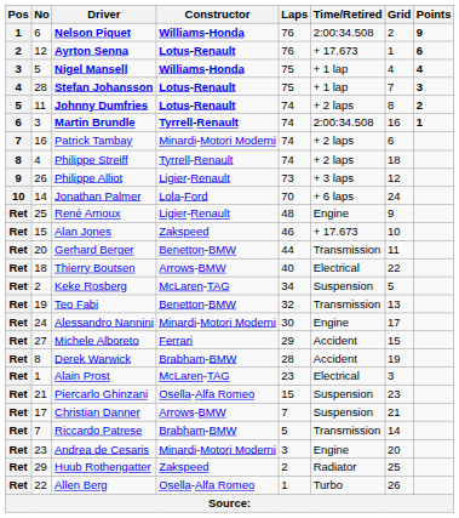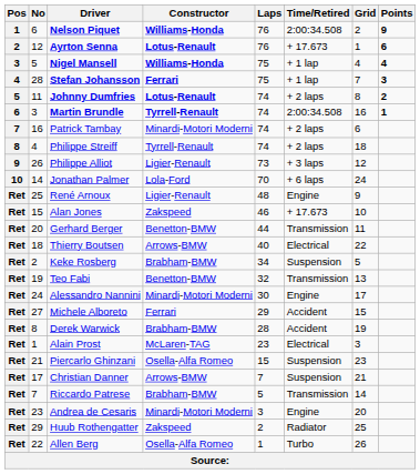 <table class="wikitable" style="font-size: 95%;">
 <tr>
 <th>Pos</th>
 <th>No</th>
 <th>Driver</th>
 <th>Constructor</th>
 <th>Laps</th>
 <th>Time/Retired</th>
 <th>Grid</th>
 <th>Points</th>
 </tr>
 <tr>
 <th>1</th>
 <td>6</td>
 <td> <strong><a href='#'>Nelson Piquet</a></strong></td>
 <td><strong><a href='#'>Williams</a>-<a href='#'>Honda</a></strong></td>
 <td>76</td>
 <td>2:00:34.508</td>
 <td>2</td>
 <td><strong>9</strong></td>
 </tr>
 <tr>
 <th>2</th>
 <td>12</td>
 <td> <strong><a href='#'>Ayrton Senna</a></strong></td>
 <td><strong><a href='#'>Lotus</a>-<a href='#'>Renault</a></strong></td>
 <td>76</td>
 <td>+ 17.673</td>
 <td>1</td>
 <td><strong>6</strong></td>
 </tr>
 <tr>
 <th>3</th>
 <td>5</td>
 <td> <strong><a href='#'>Nigel Mansell</a></strong></td>
 <td><strong><a href='#'>Williams</a>-<a href='#'>Honda</a></strong></td>
 <td>75</td>
 <td>+ 1 lap</td>
 <td>4</td>
 <td><strong>4</strong></td>
 </tr>
 <tr>
 <th>4</th>
 <td>28</td>
 <td> <strong><a href='#'>Stefan Johansson</a></strong></td>
-<td><strong><a href='#'>Lotus</a>-<a href='#'>Renault</a></strong></td>
+<td><strong><a href='#'>Ferrari</a></strong></td>
 <td>75</td>
 <td>+ 1 lap</td>
 <td>7</td>
 <td><strong>3</strong></td>
 </tr>
 <tr>
 <th>5</th>
 <td>11</td>
 <td> <strong><a href='#'>Johnny Dumfries</a></strong></td>
 <td><strong><a href='#'>Lotus</a>-<a href='#'>Renault</a></strong></td>
 <td>74</td>
 <td>+ 2 laps</td>
 <td>8</td>
 <td><strong>2</strong></td>
 </tr>
 <tr>
 <th>6</th>
 <td>3</td>
 <td> <strong><a href='#'>Martin Brundle</a></strong></td>
 <td><strong><a href='#'>Tyrrell</a>-<a href='#'>Renault</a></strong></td>
 <td>74</td>
 <td>2:00:34.508</td>
 <td>16</td>
 <td><strong>1</strong></td>
 </tr>
 <tr>
 <th>7</th>
 <td>16</td>
 <td> <a href='#'>Patrick Tambay</a></td>
 <td><a href='#'>Minardi</a>-<a href='#'>Motori Moderni</a></td>
 <td>74</td>
 <td>+ 2 laps</td>
 <td>6</td>
 <td> </td>
 </tr>
 <tr>
 <th>8</th>
 <td>4</td>
 <td> <a href='#'>Philippe Streiff</a></td>
 <td><a href='#'>Tyrrell</a>-<a href='#'>Renault</a></td>
 <td>74</td>
 <td>+ 2 laps</td>
 <td>18</td>
 <td> </td>
 </tr>
 <tr>
 <th>9</th>
 <td>26</td>
 <td> <a href='#'>Philippe Alliot</a></td>
 <td><a href='#'>Ligier</a>-<a href='#'>Renault</a></td>
 <td>73</td>
 <td>+ 3 laps</td>
 <td>12</td>
 <td> </td>
 </tr>
 <tr>
 <th>10</th>
 <td>14</td>
 <td> <a href='#'>Jonathan Palmer</a></td>
 <td><a href='#'>Lola</a>-<a href='#'>Ford</a></td>
 <td>70</td>
 <td>+ 6 laps</td>
 <td>24</td>
 <td> </td>
 </tr>
 <tr>
 <th>Ret</th>
 <td>25</td>
 <td> <a href='#'>René Arnoux</a></td>
 <td><a href='#'>Ligier</a>-<a href='#'>Renault</a></td>
 <td>48</td>
 <td>Engine</td>
 <td>9</td>
 <td> </td>
 </tr>
 <tr>
 <th>Ret</th>
 <td>15</td>
 <td> <a href='#'>Alan Jones</a></td>
 <td><a href='#'>Zakspeed</a></td>
 <td>46</td>
 <td>+ 17.673</td>
 <td>10</td>
 <td> </td>
 </tr>
 <tr>
 <th>Ret</th>
 <td>20</td>
 <td> <a href='#'>Gerhard Berger</a></td>
 <td><a href='#'>Benetton</a>-<a href='#'>BMW</a></td>
 <td>44</td>
 <td>Transmission</td>
 <td>11</td>
 <td> </td>
 </tr>
 <tr>
 <th>Ret</th>
 <td>18</td>
 <td> <a href='#'>Thierry Boutsen</a></td>
 <td><a href='#'>Arrows</a>-<a href='#'>BMW</a></td>
 <td>40</td>
 <td>Electrical</td>
 <td>22</td>
 <td> </td>
 </tr>
 <tr>
 <th>Ret</th>
 <td>2</td>
 <td> <a href='#'>Keke Rosberg</a></td>
-<td><a href='#'>McLaren</a>-<a href='#'>TAG</a></td>
+<td><a href='#'>Brabham</a>-<a href='#'>BMW</a></td>
 <td>34</td>
 <td>Suspension</td>
 <td>5</td>
 <td> </td>
 </tr>
 <tr>
 <th>Ret</th>
 <td>19</td>
 <td> <a href='#'>Teo Fabi</a></td>
 <td><a href='#'>Benetton</a>-<a href='#'>BMW</a></td>
 <td>32</td>
 <td>Transmission</td>
 <td>13</td>
 <td> </td>
 </tr>
 <tr>
 <th>Ret</th>
 <td>24</td>
 <td> <a href='#'>Alessandro Nannini</a></td>
 <td><a href='#'>Minardi</a>-<a href='#'>Motori Moderni</a></td>
 <td>30</td>
 <td>Engine</td>
 <td>17</td>
 <td> </td>
 </tr>
 <tr>
 <th>Ret</th>
 <td>27</td>
 <td> <a href='#'>Michele Alboreto</a></td>
 <td><a href='#'>Ferrari</a></td>
 <td>29</td>
 <td>Accident</td>
 <td>15</td>
 <td> </td>
 </tr>
 <tr>
 <th>Ret</th>
 <td>8</td>
 <td> <a href='#'>Derek Warwick</a></td>
 <td><a href='#'>Brabham</a>-<a href='#'>BMW</a></td>
 <td>28</td>
 <td>Accident</td>
 <td>19</td>
 <td> </td>
 </tr>
 <tr>
 <th>Ret</th>
 <td>1</td>
 <td> <a href='#'>Alain Prost</a></td>
 <td><a href='#'>McLaren</a>-<a href='#'>TAG</a></td>
 <td>23</td>
 <td>Electrical</td>
 <td>3</td>
 <td> </td>
 </tr>
 <tr>
 <th>Ret</th>
 <td>21</td>
 <td> <a href='#'>Piercarlo Ghinzani</a></td>
 <td><a href='#'>Osella</a>-<a href='#'>Alfa Romeo</a></td>
 <td>15</td>
 <td>Suspension</td>
 <td>23</td>
 <td> </td>
 </tr>
 <tr>
 <th>Ret</th>
 <td>17</td>
 <td> <a href='#'>Christian Danner</a></td>
 <td><a href='#'>Arrows</a>-<a href='#'>BMW</a></td>
 <td>7</td>
 <td>Suspension</td>
 <td>21</td>
 <td> </td>
 </tr>
 <tr>
 <th>Ret</th>
 <td>7</td>
 <td> <a href='#'>Riccardo Patrese</a></td>
 <td><a href='#'>Brabham</a>-<a href='#'>BMW</a></td>
 <td>5</td>
 <td>Transmission</td>
 <td>14</td>
 <td> </td>
 </tr>
 <tr>
 <th>Ret</th>
 <td>23</td>
 <td> <a href='#'>Andrea de Cesaris</a></td>
 <td><a href='#'>Minardi</a>-<a href='#'>Motori Moderni</a></td>
 <td>3</td>
 <td>Engine</td>
 <td>20</td>
 <td> </td>
 </tr>
 <tr>
 <th>Ret</th>
 <td>29</td>
 <td> <a href='#'>Huub Rothengatter</a></td>
 <td><a href='#'>Zakspeed</a></td>
 <td>2</td>
 <td>Radiator</td>
 <td>25</td>
 <td> </td>
 </tr>
 <tr>
 <th>Ret</th>
 <td>22</td>
 <td> <a href='#'>Allen Berg</a></td>
 <td><a href='#'>Osella</a>-<a href='#'>Alfa Romeo</a></td>
 <td>1</td>
 <td>Turbo</td>
 <td>26</td>
 <td> </td>
 </tr>
 <tr>
 <th colspan="8" style="text-align: center">Source:</th>
 </tr>
 </table>
